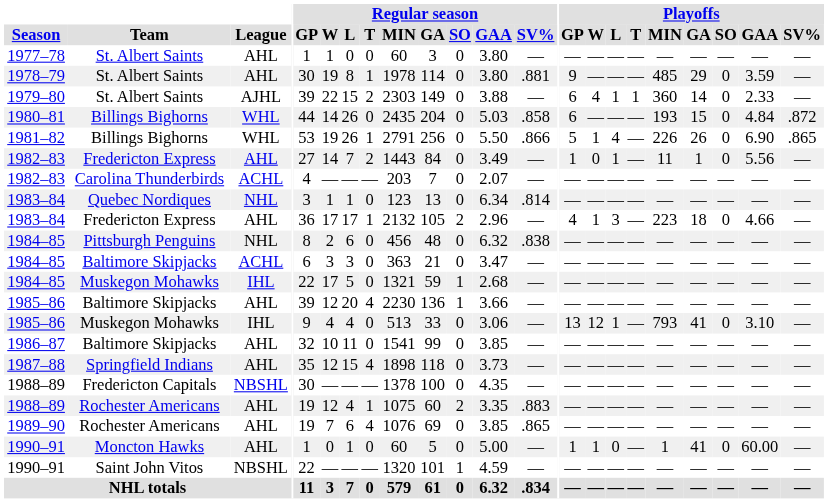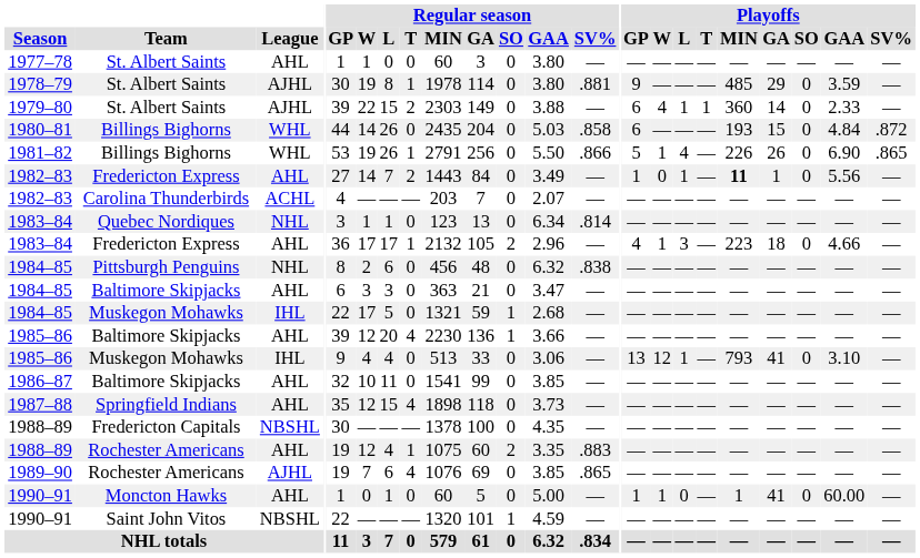 <table border="0" cellpadding="1" cellspacing="0" style="width:90%; text-align:center;">
 <tr bgcolor="#e0e0e0">
 <th colspan="3" bgcolor="#ffffff"></th>
 <th rowspan="99" bgcolor="#ffffff"></th>
 <th colspan="9" bgcolor="#e0e0e0"><a href='#'>Regular season</a></th>
 <th rowspan="99" bgcolor="#ffffff"></th>
 <th colspan="9" bgcolor="#e0e0e0"><a href='#'>Playoffs</a></th>
 </tr>
 <tr bgcolor="#e0e0e0">
 <th><a href='#'>Season</a></th>
 <th>Team</th>
 <th>League</th>
 <th>GP</th>
 <th>W</th>
 <th>L</th>
 <th>T</th>
 <th>MIN</th>
 <th>GA</th>
 <th><a href='#'>SO</a></th>
 <th><a href='#'>GAA</a></th>
 <th><a href='#'>SV%</a></th>
 <th>GP</th>
 <th>W</th>
 <th>L</th>
 <th>T</th>
 <th>MIN</th>
 <th>GA</th>
 <th>SO</th>
 <th>GAA</th>
 <th>SV%</th>
 </tr>
 <tr>
 <td><a href='#'>1977–78</a></td>
 <td><a href='#'>St. Albert Saints</a></td>
 <td>AHL</td>
 <td>1</td>
 <td>1</td>
 <td>0</td>
 <td>0</td>
 <td>60</td>
 <td>3</td>
 <td>0</td>
 <td>3.80</td>
 <td>—</td>
 <td>—</td>
 <td>—</td>
 <td>—</td>
 <td>—</td>
 <td>—</td>
 <td>—</td>
 <td>—</td>
 <td>—</td>
 <td>—</td>
 </tr>
 <tr bgcolor="#f0f0f0">
 <td><a href='#'>1978–79</a></td>
 <td>St. Albert Saints</td>
-<td>AHL</td>
+<td>AJHL</td>
 <td>30</td>
 <td>19</td>
 <td>8</td>
 <td>1</td>
 <td>1978</td>
 <td>114</td>
 <td>0</td>
 <td>3.80</td>
 <td>.881</td>
 <td>9</td>
 <td>—</td>
 <td>—</td>
 <td>—</td>
 <td>485</td>
 <td>29</td>
 <td>0</td>
 <td>3.59</td>
 <td>—</td>
 </tr>
 <tr>
 <td><a href='#'>1979–80</a></td>
 <td>St. Albert Saints</td>
 <td>AJHL</td>
 <td>39</td>
 <td>22</td>
 <td>15</td>
 <td>2</td>
 <td>2303</td>
 <td>149</td>
 <td>0</td>
 <td>3.88</td>
 <td>—</td>
 <td>6</td>
 <td>4</td>
 <td>1</td>
 <td>1</td>
 <td>360</td>
 <td>14</td>
 <td>0</td>
 <td>2.33</td>
 <td>—</td>
 </tr>
 <tr bgcolor="#f0f0f0">
 <td><a href='#'>1980–81</a></td>
 <td><a href='#'>Billings Bighorns</a></td>
 <td><a href='#'>WHL</a></td>
 <td>44</td>
 <td>14</td>
 <td>26</td>
 <td>0</td>
 <td>2435</td>
 <td>204</td>
 <td>0</td>
 <td>5.03</td>
 <td>.858</td>
 <td>6</td>
 <td>—</td>
 <td>—</td>
 <td>—</td>
 <td>193</td>
 <td>15</td>
 <td>0</td>
 <td>4.84</td>
 <td>.872</td>
 </tr>
 <tr>
 <td><a href='#'>1981–82</a></td>
 <td>Billings Bighorns</td>
 <td>WHL</td>
 <td>53</td>
 <td>19</td>
 <td>26</td>
 <td>1</td>
 <td>2791</td>
 <td>256</td>
 <td>0</td>
 <td>5.50</td>
 <td>.866</td>
 <td>5</td>
 <td>1</td>
 <td>4</td>
 <td>—</td>
 <td>226</td>
 <td>26</td>
 <td>0</td>
 <td>6.90</td>
 <td>.865</td>
 </tr>
 <tr bgcolor="#f0f0f0">
 <td><a href='#'>1982–83</a></td>
 <td><a href='#'>Fredericton Express</a></td>
 <td><a href='#'>AHL</a></td>
 <td>27</td>
 <td>14</td>
 <td>7</td>
 <td>2</td>
 <td>1443</td>
 <td>84</td>
 <td>0</td>
 <td>3.49</td>
 <td>—</td>
 <td>1</td>
 <td>0</td>
 <td>1</td>
 <td>—</td>
-<td>11</td>
+<td><strong>11</strong></td>
 <td>1</td>
 <td>0</td>
 <td>5.56</td>
 <td>—</td>
 </tr>
 <tr>
 <td><a href='#'>1982–83</a></td>
 <td><a href='#'>Carolina Thunderbirds</a></td>
 <td><a href='#'>ACHL</a></td>
 <td>4</td>
 <td>—</td>
 <td>—</td>
 <td>—</td>
 <td>203</td>
 <td>7</td>
 <td>0</td>
 <td>2.07</td>
 <td>—</td>
 <td>—</td>
 <td>—</td>
 <td>—</td>
 <td>—</td>
 <td>—</td>
 <td>—</td>
 <td>—</td>
 <td>—</td>
 <td>—</td>
 </tr>
 <tr bgcolor="#f0f0f0">
 <td><a href='#'>1983–84</a></td>
 <td><a href='#'>Quebec Nordiques</a></td>
 <td><a href='#'>NHL</a></td>
 <td>3</td>
 <td>1</td>
 <td>1</td>
 <td>0</td>
 <td>123</td>
 <td>13</td>
 <td>0</td>
 <td>6.34</td>
 <td>.814</td>
 <td>—</td>
 <td>—</td>
 <td>—</td>
 <td>—</td>
 <td>—</td>
 <td>—</td>
 <td>—</td>
 <td>—</td>
 <td>—</td>
 </tr>
 <tr>
 <td><a href='#'>1983–84</a></td>
 <td>Fredericton Express</td>
 <td>AHL</td>
 <td>36</td>
 <td>17</td>
 <td>17</td>
 <td>1</td>
 <td>2132</td>
 <td>105</td>
 <td>2</td>
 <td>2.96</td>
 <td>—</td>
 <td>4</td>
 <td>1</td>
 <td>3</td>
 <td>—</td>
 <td>223</td>
 <td>18</td>
 <td>0</td>
 <td>4.66</td>
 <td>—</td>
 </tr>
 <tr bgcolor="#f0f0f0">
 <td><a href='#'>1984–85</a></td>
 <td><a href='#'>Pittsburgh Penguins</a></td>
 <td>NHL</td>
 <td>8</td>
 <td>2</td>
 <td>6</td>
 <td>0</td>
 <td>456</td>
 <td>48</td>
 <td>0</td>
 <td>6.32</td>
 <td>.838</td>
 <td>—</td>
 <td>—</td>
 <td>—</td>
 <td>—</td>
 <td>—</td>
 <td>—</td>
 <td>—</td>
 <td>—</td>
 <td>—</td>
 </tr>
 <tr>
 <td><a href='#'>1984–85</a></td>
 <td><a href='#'>Baltimore Skipjacks</a></td>
-<td><a href='#'>ACHL</a></td>
+<td>AHL</td>
 <td>6</td>
 <td>3</td>
 <td>3</td>
 <td>0</td>
 <td>363</td>
 <td>21</td>
 <td>0</td>
 <td>3.47</td>
 <td>—</td>
 <td>—</td>
 <td>—</td>
 <td>—</td>
 <td>—</td>
 <td>—</td>
 <td>—</td>
 <td>—</td>
 <td>—</td>
 <td>—</td>
 </tr>
 <tr bgcolor="#f0f0f0">
 <td><a href='#'>1984–85</a></td>
 <td><a href='#'>Muskegon Mohawks</a></td>
 <td><a href='#'>IHL</a></td>
 <td>22</td>
 <td>17</td>
 <td>5</td>
 <td>0</td>
 <td>1321</td>
 <td>59</td>
 <td>1</td>
 <td>2.68</td>
 <td>—</td>
 <td>—</td>
 <td>—</td>
 <td>—</td>
 <td>—</td>
 <td>—</td>
 <td>—</td>
 <td>—</td>
 <td>—</td>
 <td>—</td>
 </tr>
 <tr>
 <td><a href='#'>1985–86</a></td>
 <td>Baltimore Skipjacks</td>
 <td>AHL</td>
 <td>39</td>
 <td>12</td>
 <td>20</td>
 <td>4</td>
 <td>2230</td>
 <td>136</td>
 <td>1</td>
 <td>3.66</td>
 <td>—</td>
 <td>—</td>
 <td>—</td>
 <td>—</td>
 <td>—</td>
 <td>—</td>
 <td>—</td>
 <td>—</td>
 <td>—</td>
 <td>—</td>
 </tr>
 <tr bgcolor="#f0f0f0">
 <td><a href='#'>1985–86</a></td>
 <td>Muskegon Mohawks</td>
 <td>IHL</td>
 <td>9</td>
 <td>4</td>
 <td>4</td>
 <td>0</td>
 <td>513</td>
 <td>33</td>
 <td>0</td>
 <td>3.06</td>
 <td>—</td>
 <td>13</td>
 <td>12</td>
 <td>1</td>
 <td>—</td>
 <td>793</td>
 <td>41</td>
 <td>0</td>
 <td>3.10</td>
 <td>—</td>
 </tr>
 <tr>
 <td><a href='#'>1986–87</a></td>
 <td>Baltimore Skipjacks</td>
 <td>AHL</td>
 <td>32</td>
 <td>10</td>
 <td>11</td>
 <td>0</td>
 <td>1541</td>
 <td>99</td>
 <td>0</td>
 <td>3.85</td>
 <td>—</td>
 <td>—</td>
 <td>—</td>
 <td>—</td>
 <td>—</td>
 <td>—</td>
 <td>—</td>
 <td>—</td>
 <td>—</td>
 <td>—</td>
 </tr>
 <tr bgcolor="#f0f0f0">
 <td><a href='#'>1987–88</a></td>
 <td><a href='#'>Springfield Indians</a></td>
 <td>AHL</td>
 <td>35</td>
 <td>12</td>
 <td>15</td>
 <td>4</td>
 <td>1898</td>
 <td>118</td>
 <td>0</td>
 <td>3.73</td>
 <td>—</td>
 <td>—</td>
 <td>—</td>
 <td>—</td>
 <td>—</td>
 <td>—</td>
 <td>—</td>
 <td>—</td>
 <td>—</td>
 <td>—</td>
 </tr>
 <tr>
 <td>1988–89</td>
 <td>Fredericton Capitals</td>
 <td><a href='#'>NBSHL</a></td>
 <td>30</td>
 <td>—</td>
 <td>—</td>
 <td>—</td>
 <td>1378</td>
 <td>100</td>
 <td>0</td>
 <td>4.35</td>
 <td>—</td>
 <td>—</td>
 <td>—</td>
 <td>—</td>
 <td>—</td>
 <td>—</td>
 <td>—</td>
 <td>—</td>
 <td>—</td>
 <td>—</td>
 </tr>
 <tr bgcolor="#f0f0f0">
 <td><a href='#'>1988–89</a></td>
 <td><a href='#'>Rochester Americans</a></td>
 <td>AHL</td>
 <td>19</td>
 <td>12</td>
 <td>4</td>
 <td>1</td>
 <td>1075</td>
 <td>60</td>
 <td>2</td>
 <td>3.35</td>
 <td>.883</td>
 <td>—</td>
 <td>—</td>
 <td>—</td>
 <td>—</td>
 <td>—</td>
 <td>—</td>
 <td>—</td>
 <td>—</td>
 <td>—</td>
 </tr>
 <tr>
 <td><a href='#'>1989–90</a></td>
 <td>Rochester Americans</td>
-<td>AHL</td>
+<td><a href='#'>AJHL</a></td>
 <td>19</td>
 <td>7</td>
 <td>6</td>
 <td>4</td>
 <td>1076</td>
 <td>69</td>
 <td>0</td>
 <td>3.85</td>
 <td>.865</td>
 <td>—</td>
 <td>—</td>
 <td>—</td>
 <td>—</td>
 <td>—</td>
 <td>—</td>
 <td>—</td>
 <td>—</td>
 <td>—</td>
 </tr>
 <tr bgcolor="#f0f0f0">
 <td><a href='#'>1990–91</a></td>
 <td><a href='#'>Moncton Hawks</a></td>
 <td>AHL</td>
 <td>1</td>
 <td>0</td>
 <td>1</td>
 <td>0</td>
 <td>60</td>
 <td>5</td>
 <td>0</td>
 <td>5.00</td>
 <td>—</td>
 <td>1</td>
 <td>1</td>
 <td>0</td>
 <td>—</td>
 <td>1</td>
 <td>41</td>
 <td>0</td>
 <td>60.00</td>
 <td>—</td>
 </tr>
 <tr>
 <td>1990–91</td>
 <td>Saint John Vitos</td>
 <td>NBSHL</td>
 <td>22</td>
 <td>—</td>
 <td>—</td>
 <td>—</td>
 <td>1320</td>
 <td>101</td>
 <td>1</td>
 <td>4.59</td>
 <td>—</td>
 <td>—</td>
 <td>—</td>
 <td>—</td>
 <td>—</td>
 <td>—</td>
 <td>—</td>
 <td>—</td>
 <td>—</td>
 <td>—</td>
 </tr>
 <tr bgcolor="#e0e0e0">
 <th colspan=3>NHL totals</th>
 <th>11</th>
 <th>3</th>
 <th>7</th>
 <th>0</th>
 <th>579</th>
 <th>61</th>
 <th>0</th>
 <th>6.32</th>
 <th>.834</th>
 <th>—</th>
 <th>—</th>
 <th>—</th>
 <th>—</th>
 <th>—</th>
 <th>—</th>
 <th>—</th>
 <th>—</th>
 <th>—</th>
 </tr>
 </table>
